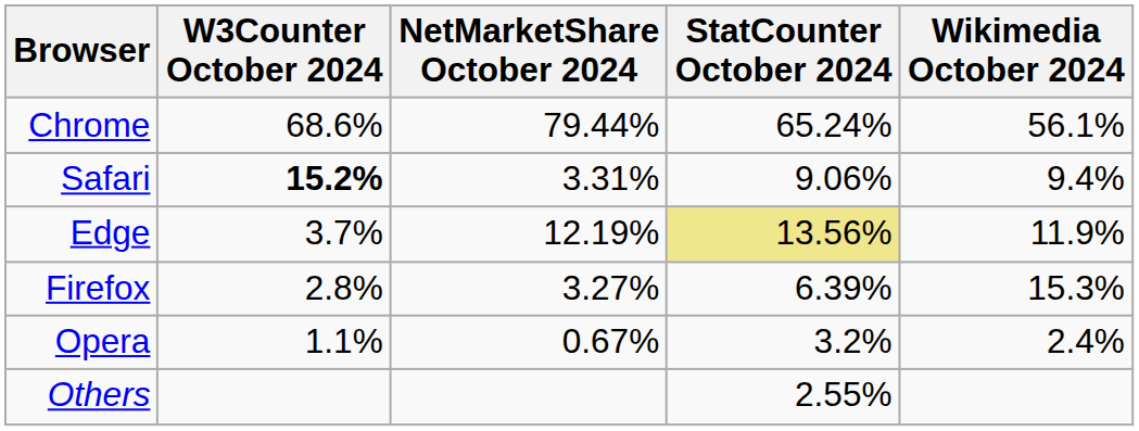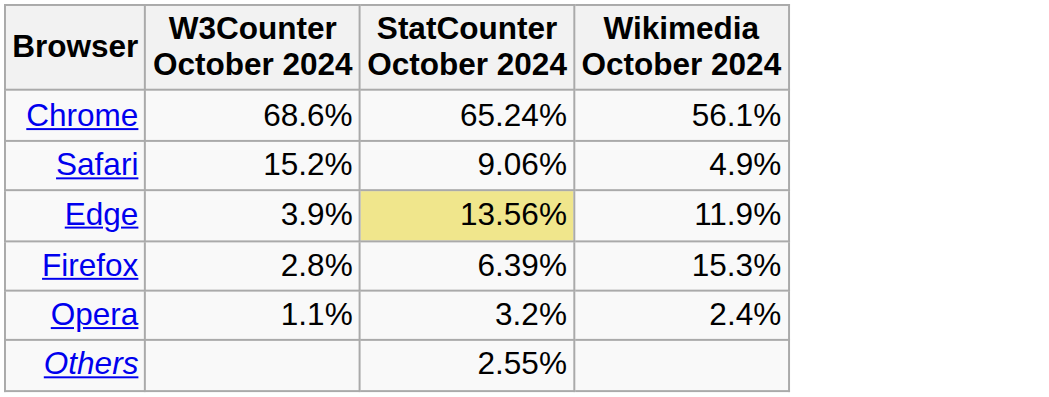 <table class="wikitable sortable" style="text-align:right">
 <tr>
 <th>Browser</th>
 <th>W3Counter<br> October 2024</th>
-<th>NetMarketShare<br> October 2024</th>
 <th>StatCounter<br>October 2024</th>
 <th>Wikimedia<br>October 2024</th>
 </tr>
 <tr>
 <td><a href='#'>Chrome</a></td>
 <td>68.6%</td>
-<td>79.44%</td>
 <td>65.24%</td>
 <td>56.1%</td>
 </tr>
 <tr>
 <td><a href='#'>Safari</a></td>
-<td><strong>15.2%</strong></td>
-<td>3.31%</td>
+<td>15.2%</td>
 <td>9.06%</td>
-<td>9.4%</td>
+<td>4.9%</td>
 </tr>
 <tr>
 <td><a href='#'>Edge</a></td>
-<td>3.7%</td>
-<td>12.19%</td>
+<td>3.9%</td>
 <td style="background: khaki;">13.56%</td>
 <td>11.9%</td>
 </tr>
 <tr>
 <td><a href='#'>Firefox</a></td>
 <td>2.8%</td>
-<td>3.27%</td>
 <td>6.39%</td>
 <td>15.3%</td>
 </tr>
 <tr>
 <td><a href='#'>Opera</a></td>
 <td>1.1%</td>
-<td>0.67%</td>
 <td>3.2%</td>
 <td>2.4%</td>
 </tr>
 <tr>
 <td><a href='#'><em>Others</em></a></td>
 <td></td>
-<td></td>
 <td>2.55%</td>
 <td></td>
 </tr>
 </table>
